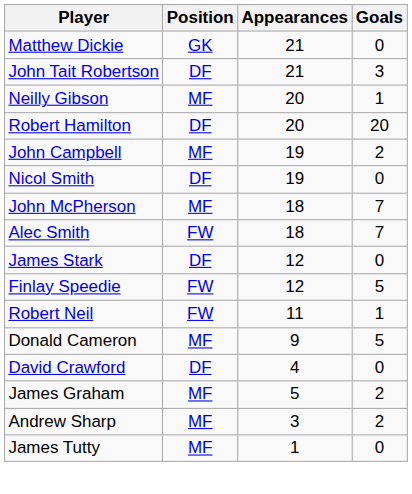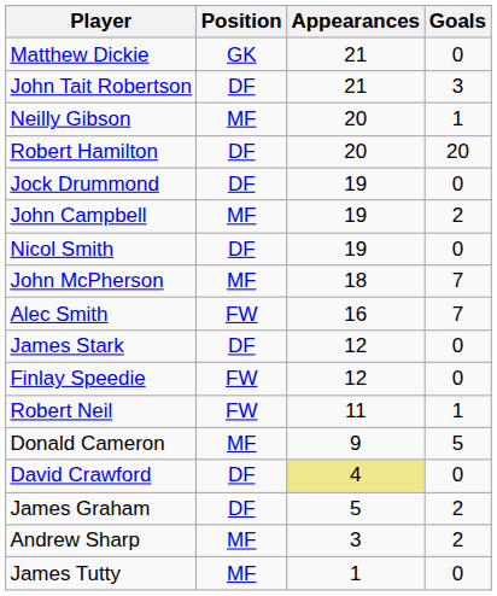 <table class="wikitable sortable" style="text-align: center;">
 <tr>
 <th>Player</th>
 <th>Position</th>
 <th>Appearances</th>
 <th>Goals</th>
 </tr>
 <tr>
 <td align="left"> <a href='#'>Matthew Dickie</a></td>
 <td><a href='#'>GK</a></td>
 <td>21</td>
 <td>0</td>
 </tr>
 <tr>
 <td align="left"> <a href='#'>John Tait Robertson</a></td>
 <td><a href='#'>DF</a></td>
 <td>21</td>
 <td>3</td>
 </tr>
 <tr>
 <td align="left"> <a href='#'>Neilly Gibson</a></td>
 <td><a href='#'>MF</a></td>
 <td>20</td>
 <td>1</td>
 </tr>
 <tr>
 <td align="left"> <a href='#'>Robert Hamilton</a></td>
 <td><a href='#'>DF</a></td>
 <td>20</td>
 <td>20</td>
 </tr>
 <tr>
+<td align="left"> <a href='#'>Jock Drummond</a></td>
+<td><a href='#'>DF</a></td>
+<td>19</td>
+<td>0</td>
+</tr>
+<tr>
 <td align="left"> <a href='#'>John Campbell</a></td>
 <td><a href='#'>MF</a></td>
 <td>19</td>
 <td>2</td>
 </tr>
 <tr>
 <td align="left"> <a href='#'>Nicol Smith</a></td>
 <td><a href='#'>DF</a></td>
 <td>19</td>
 <td>0</td>
 </tr>
 <tr>
 <td align="left"> <a href='#'>John McPherson</a></td>
 <td><a href='#'>MF</a></td>
 <td>18</td>
 <td>7</td>
 </tr>
 <tr>
 <td align="left"> <a href='#'>Alec Smith</a></td>
 <td><a href='#'>FW</a></td>
-<td>18</td>
+<td>16</td>
 <td>7</td>
 </tr>
 <tr>
 <td align="left"> <a href='#'>James Stark</a></td>
 <td><a href='#'>DF</a></td>
 <td>12</td>
 <td>0</td>
 </tr>
 <tr>
 <td align="left"> <a href='#'>Finlay Speedie</a></td>
 <td><a href='#'>FW</a></td>
 <td>12</td>
-<td>5</td>
+<td>0</td>
 </tr>
 <tr>
 <td align="left"> <a href='#'>Robert Neil</a></td>
 <td><a href='#'>FW</a></td>
 <td>11</td>
 <td>1</td>
 </tr>
 <tr>
 <td align="left"> Donald Cameron</td>
 <td><a href='#'>MF</a></td>
 <td>9</td>
 <td>5</td>
 </tr>
 <tr>
 <td align="left"> <a href='#'>David Crawford</a></td>
 <td><a href='#'>DF</a></td>
-<td>4</td>
+<td style="background: khaki;">4</td>
 <td>0</td>
 </tr>
 <tr>
 <td align="left"> James Graham</td>
-<td><a href='#'>MF</a></td>
+<td><a href='#'>DF</a></td>
 <td>5</td>
 <td>2</td>
 </tr>
 <tr>
 <td align="left"> Andrew Sharp</td>
 <td><a href='#'>MF</a></td>
 <td>3</td>
 <td>2</td>
 </tr>
 <tr>
 <td align="left"> James Tutty</td>
 <td><a href='#'>MF</a></td>
 <td>1</td>
 <td>0</td>
 </tr>
 </table>
